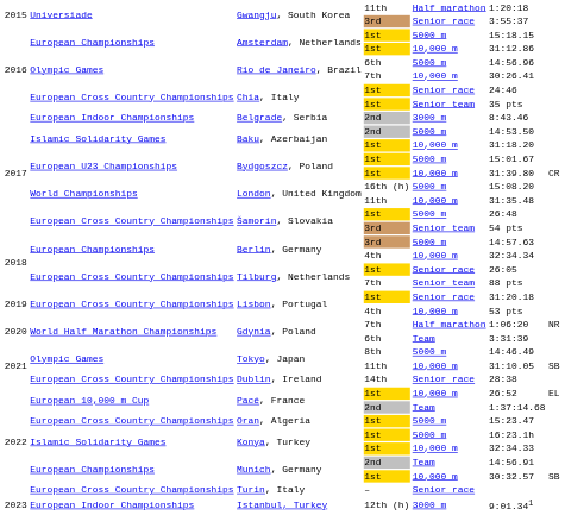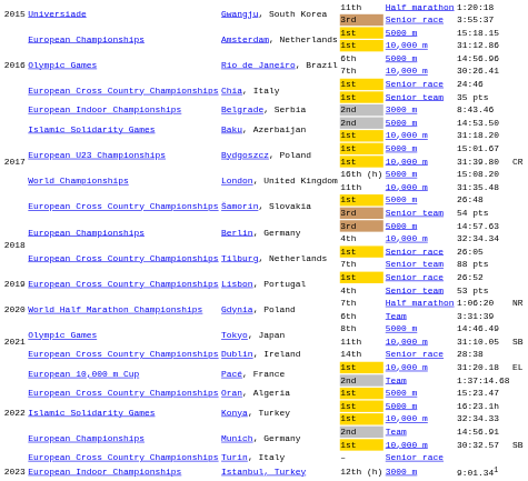 <table>
 <tr>
 <td rowspan=2>2015</td>
 <td rowspan=2><a href='#'>Universiade</a></td>
 <td rowspan=2><a href='#'>Gwangju</a>, South Korea</td>
 <td>11th</td>
 <td><a href='#'>Half marathon</a></td>
 <td>1:20:18</td>
 <td></td>
 </tr>
 <tr>
 <td bgcolor=cc9966>3rd</td>
 <td><a href='#'>Senior race</a></td>
 <td>3:55:37</td>
 <td></td>
 </tr>
 <tr>
 <td rowspan=6>2016</td>
 <td rowspan=2><a href='#'>European Championships</a></td>
 <td rowspan=2><a href='#'>Amsterdam</a>, Netherlands</td>
 <td bgcolor=gold>1st</td>
 <td><a href='#'>5000 m</a></td>
 <td>15:18.15</td>
 <td></td>
 </tr>
 <tr>
 <td bgcolor=gold>1st</td>
 <td><a href='#'>10,000 m</a></td>
 <td>31:12.86</td>
 <td></td>
 </tr>
 <tr>
 <td rowspan=2><a href='#'>Olympic Games</a></td>
 <td rowspan=2><a href='#'>Rio de Janeiro</a>, Brazil</td>
 <td>6th</td>
 <td><a href='#'>5000 m</a></td>
 <td>14:56.96</td>
 <td></td>
 </tr>
 <tr>
 <td>7th</td>
 <td><a href='#'>10,000 m</a></td>
 <td>30:26.41</td>
 <td></td>
 </tr>
 <tr>
 <td rowspan=2><a href='#'>European Cross Country Championships</a></td>
 <td rowspan=2><a href='#'>Chia</a>, Italy</td>
 <td bgcolor=gold>1st</td>
 <td><a href='#'>Senior race</a></td>
 <td>24:46</td>
 <td></td>
 </tr>
 <tr>
 <td bgcolor=gold>1st</td>
 <td><a href='#'>Senior team</a></td>
 <td>35 pts</td>
 <td></td>
 </tr>
 <tr>
 <td rowspan=9>2017</td>
 <td><a href='#'>European Indoor Championships</a></td>
 <td><a href='#'>Belgrade</a>, Serbia</td>
 <td bgcolor=silver>2nd</td>
 <td><a href='#'>3000 m</a> </td>
 <td>8:43.46</td>
 <td></td>
 </tr>
 <tr>
 <td rowspan=2><a href='#'>Islamic Solidarity Games</a></td>
 <td rowspan=2><a href='#'>Baku</a>, Azerbaijan</td>
 <td bgcolor=silver>2nd</td>
 <td><a href='#'>5000 m</a></td>
 <td>14:53.50</td>
 <td></td>
 </tr>
 <tr>
 <td bgcolor=gold>1st</td>
 <td><a href='#'>10,000 m</a></td>
 <td>31:18.20</td>
 <td></td>
 </tr>
 <tr>
 <td rowspan=2><a href='#'>European U23 Championships</a></td>
 <td rowspan=2><a href='#'>Bydgoszcz</a>, Poland</td>
 <td bgcolor=gold>1st</td>
 <td><a href='#'>5000 m</a></td>
 <td>15:01.67</td>
 <td></td>
 </tr>
 <tr>
 <td bgcolor=gold>1st</td>
 <td><a href='#'>10,000 m</a></td>
 <td>31:39.80</td>
 <td>CR</td>
 </tr>
 <tr>
 <td rowspan=2><a href='#'>World Championships</a></td>
 <td rowspan=2><a href='#'>London</a>, United Kingdom</td>
 <td>16th (h)</td>
 <td><a href='#'>5000 m</a></td>
 <td>15:08.20</td>
 <td></td>
 </tr>
 <tr>
 <td>11th</td>
 <td><a href='#'>10,000 m</a></td>
 <td>31:35.48</td>
 <td></td>
 </tr>
 <tr>
 <td rowspan=2><a href='#'>European Cross Country Championships</a></td>
 <td rowspan=2><a href='#'>Šamorín</a>, Slovakia</td>
 <td bgcolor=gold>1st</td>
 <td><a href='#'>5000 m</a></td>
 <td>26:48</td>
 <td></td>
 </tr>
 <tr>
 <td bgcolor=cc9966>3rd</td>
 <td><a href='#'>Senior team</a></td>
 <td>54 pts</td>
 <td></td>
 </tr>
 <tr>
 <td rowspan=4>2018</td>
 <td rowspan=2><a href='#'>European Championships</a></td>
 <td rowspan=2><a href='#'>Berlin</a>, Germany</td>
 <td bgcolor=cc9966>3rd</td>
 <td><a href='#'>5000 m</a></td>
 <td>14:57.63</td>
 <td></td>
 </tr>
 <tr>
 <td>4th</td>
 <td><a href='#'>10,000 m</a></td>
 <td>32:34.34</td>
 <td></td>
 </tr>
 <tr>
 <td rowspan=2><a href='#'>European Cross Country Championships</a></td>
 <td rowspan=2><a href='#'>Tilburg</a>, Netherlands</td>
 <td bgcolor=gold>1st</td>
 <td><a href='#'>Senior race</a></td>
 <td>26:05</td>
 <td></td>
 </tr>
 <tr>
 <td>7th</td>
 <td><a href='#'>Senior team</a></td>
 <td>88 pts</td>
 <td></td>
 </tr>
 <tr>
 <td rowspan=2>2019</td>
 <td rowspan=2><a href='#'>European Cross Country Championships</a></td>
 <td rowspan=2><a href='#'>Lisbon</a>, Portugal</td>
 <td bgcolor=gold>1st</td>
 <td><a href='#'>Senior race</a></td>
-<td>31:20.18</td>
+<td>26:52</td>
 <td></td>
 </tr>
 <tr>
 <td>4th</td>
-<td><a href='#'>10,000 m</a></td>
+<td><a href='#'>Senior team</a></td>
 <td>53 pts</td>
 <td></td>
 </tr>
 <tr>
 <td rowspan=2>2020</td>
 <td rowspan=2><a href='#'>World Half Marathon Championships</a></td>
 <td rowspan=2><a href='#'>Gdynia</a>, Poland</td>
 <td>7th</td>
 <td><a href='#'>Half marathon</a></td>
 <td>1:06:20</td>
 <td>NR</td>
 </tr>
 <tr>
 <td>6th</td>
 <td><a href='#'>Team</a></td>
 <td>3:31:39</td>
 <td></td>
 </tr>
 <tr>
 <td rowspan=3>2021</td>
 <td rowspan=2><a href='#'>Olympic Games</a></td>
 <td rowspan=2><a href='#'>Tokyo</a>, Japan</td>
 <td>8th</td>
 <td><a href='#'>5000 m</a></td>
 <td>14:46.49</td>
 <td></td>
 </tr>
 <tr>
 <td>11th</td>
 <td><a href='#'>10,000 m</a></td>
 <td>31:10.05</td>
 <td>SB</td>
 </tr>
 <tr>
 <td><a href='#'>European Cross Country Championships</a></td>
 <td><a href='#'>Dublin</a>, Ireland</td>
 <td>14th</td>
 <td><a href='#'>Senior race</a></td>
 <td>28:38</td>
 <td></td>
 </tr>
 <tr>
 <td rowspan=8>2022</td>
 <td rowspan=2><a href='#'>European 10,000 m Cup</a></td>
 <td rowspan=2><a href='#'>Pacé</a>, France</td>
 <td bgcolor=gold>1st</td>
 <td><a href='#'>10,000 m</a></td>
-<td>26:52</td>
+<td>31:20.18</td>
 <td>EL</td>
 </tr>
 <tr>
 <td bgcolor=silver>2nd</td>
 <td><a href='#'>Team</a></td>
 <td>1:37:14.68</td>
 <td></td>
 </tr>
 <tr>
 <td><a href='#'>European Cross Country Championships</a></td>
 <td><a href='#'>Oran</a>, Algeria</td>
 <td bgcolor=gold>1st</td>
 <td><a href='#'>5000 m</a></td>
 <td>15:23.47</td>
 <td></td>
 </tr>
 <tr>
 <td rowspan=2><a href='#'>Islamic Solidarity Games</a></td>
 <td rowspan=2><a href='#'>Konya</a>, Turkey</td>
 <td bgcolor=gold>1st</td>
 <td><a href='#'>5000 m</a></td>
 <td>16:23.1h</td>
 <td></td>
 </tr>
 <tr>
 <td bgcolor=gold>1st</td>
 <td><a href='#'>10,000 m</a></td>
 <td>32:34.33</td>
 <td></td>
 </tr>
 <tr>
 <td rowspan=2><a href='#'>European Championships</a></td>
 <td rowspan=2><a href='#'>Munich</a>, Germany</td>
 <td bgcolor=silver>2nd</td>
 <td><a href='#'>Team</a></td>
 <td>14:56.91</td>
 <td></td>
 </tr>
 <tr>
 <td bgcolor=gold>1st</td>
 <td><a href='#'>10,000 m</a></td>
 <td>30:32.57</td>
 <td>SB</td>
 </tr>
 <tr>
 <td><a href='#'>European Cross Country Championships</a></td>
 <td><a href='#'>Turin</a>, Italy</td>
 <td>–</td>
 <td><a href='#'>Senior race</a></td>
 <td></td>
 <td></td>
 </tr>
 <tr>
 <td>2023</td>
 <td><a href='#'>European Indoor Championships</a></td>
 <td><a href='#'>Istanbul, Turkey</a></td>
 <td>12th (h)</td>
 <td><a href='#'>3000 m</a></td>
 <td>9:01.34<sup>1</sup></td>
 </tr>
 </table>
